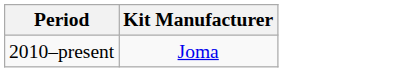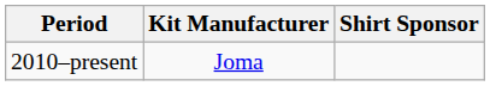 <table class="wikitable" style="text-align: center">
 <tr>
 <th>Period</th>
 <th>Kit Manufacturer</th>
+<th>Shirt Sponsor</th>
 </tr>
 <tr>
 <td>2010–present</td>
 <td><a href='#'>Joma</a></td>
+<td></td>
 </tr>
 </table>
